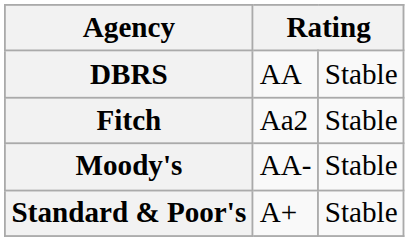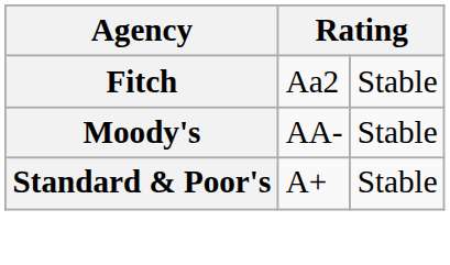 <table class="wikitable">
 <tr>
 <th scope="col">Agency</th>
 <th scope="col" colspan="2">Rating</th>
-</tr>
-<tr>
-<th scope="row">DBRS</th>
-<td>AA</td>
-<td>Stable</td>
 </tr>
 <tr>
 <th scope="row">Fitch</th>
 <td>Aa2</td>
 <td>Stable</td>
 </tr>
 <tr>
 <th scope="row">Moody's</th>
 <td>AA-</td>
 <td>Stable</td>
 </tr>
 <tr>
 <th scope="row">Standard & Poor's</th>
 <td>A+</td>
 <td>Stable</td>
 </tr>
 </table>
